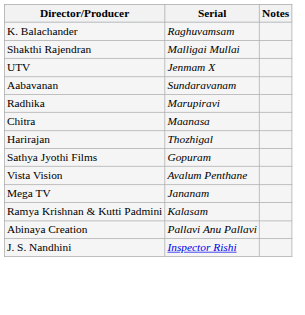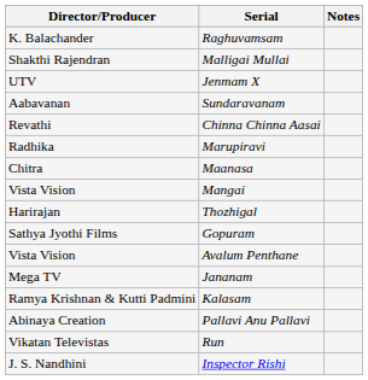 <table class="wikitable sortable" style="background:#f5f5f5;">
 <tr style="background:#B0C4DE;">
 <th>Director/Producer</th>
 <th>Serial</th>
 <th class=unsortable>Notes</th>
 </tr>
 <tr>
 <td>K. Balachander</td>
 <td><em>Raghuvamsam</em></td>
 <td></td>
 </tr>
 <tr>
 <td>Shakthi Rajendran</td>
 <td><em>Malligai Mullai</em></td>
 <td></td>
 </tr>
 <tr>
 <td>UTV</td>
 <td><em>Jenmam X</em></td>
 <td></td>
 </tr>
 <tr>
 <td>Aabavanan</td>
 <td><em>Sundaravanam</em></td>
 <td></td>
 </tr>
 <tr>
+<td>Revathi</td>
+<td><em>Chinna Chinna Aasai</em></td>
+<td></td>
+</tr>
+<tr>
 <td>Radhika</td>
 <td><em>Marupiravi</em></td>
 <td></td>
 </tr>
 <tr>
 <td>Chitra</td>
 <td><em>Maanasa</em></td>
+<td></td>
+</tr>
+<tr>
+<td>Vista Vision</td>
+<td><em>Mangai</em></td>
 <td></td>
 </tr>
 <tr>
 <td>Harirajan</td>
 <td><em>Thozhigal</em></td>
 <td></td>
 </tr>
 <tr>
 <td>Sathya Jyothi Films</td>
 <td><em>Gopuram</em></td>
 <td></td>
 </tr>
 <tr>
 <td>Vista Vision</td>
 <td><em>Avalum Penthane</em></td>
 <td></td>
 </tr>
 <tr>
 <td>Mega TV</td>
 <td><em>Jananam</em></td>
 <td></td>
 </tr>
 <tr>
 <td>Ramya Krishnan & Kutti Padmini</td>
 <td><em>Kalasam</em></td>
 <td></td>
 </tr>
 <tr>
 <td>Abinaya Creation</td>
 <td><em>Pallavi Anu Pallavi</em></td>
 <td></td>
 </tr>
 <tr>
+<td>Vikatan Televistas</td>
+<td><em>Run</em></td>
+<td></td>
+</tr>
+<tr>
 <td>J. S. Nandhini</td>
 <td><em><a href='#'>Inspector Rishi</a></em></td>
 <td></td>
 </tr>
 </table>
